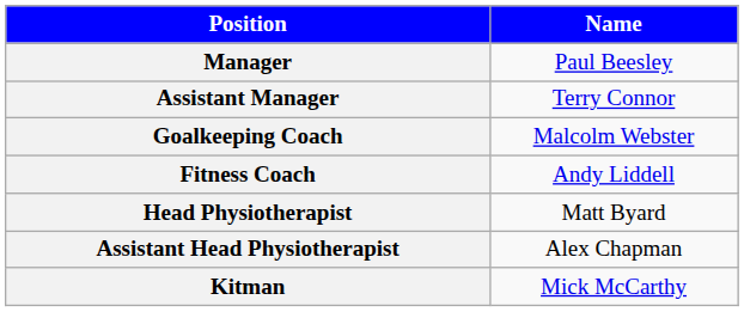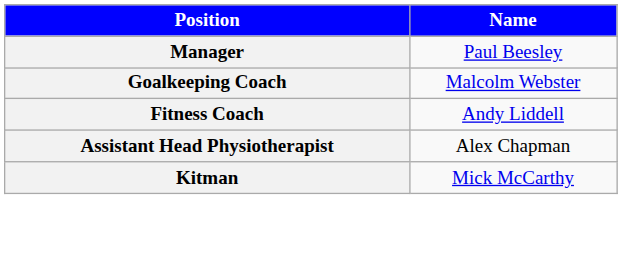 <table class="wikitable"  style="text-align:center; font-size:90%; ">
 <tr>
 <th style="background:blue; color:white; width:300px;">Position</th>
 <th style="background:blue; color:white; width:150px;">Name</th>
 </tr>
 <tr>
 <th scope=row>Manager</th>
 <td> <a href='#'>Paul Beesley</a></td>
 </tr>
 <tr>
-<th scope=row>Assistant Manager</th>
-<td> <a href='#'>Terry Connor</a></td>
-</tr>
-<tr>
 <th scope=row>Goalkeeping Coach</th>
 <td> <a href='#'>Malcolm Webster</a></td>
 </tr>
 <tr>
 <th scope=row>Fitness Coach</th>
 <td> <a href='#'>Andy Liddell</a></td>
-</tr>
-<tr>
-<th scope=row>Head Physiotherapist</th>
-<td> Matt Byard</td>
 </tr>
 <tr>
 <th scope=row>Assistant Head Physiotherapist</th>
 <td> Alex Chapman</td>
 </tr>
 <tr>
 <th scope=row>Kitman</th>
 <td> <a href='#'>Mick McCarthy</a></td>
 </tr>
 </table>
